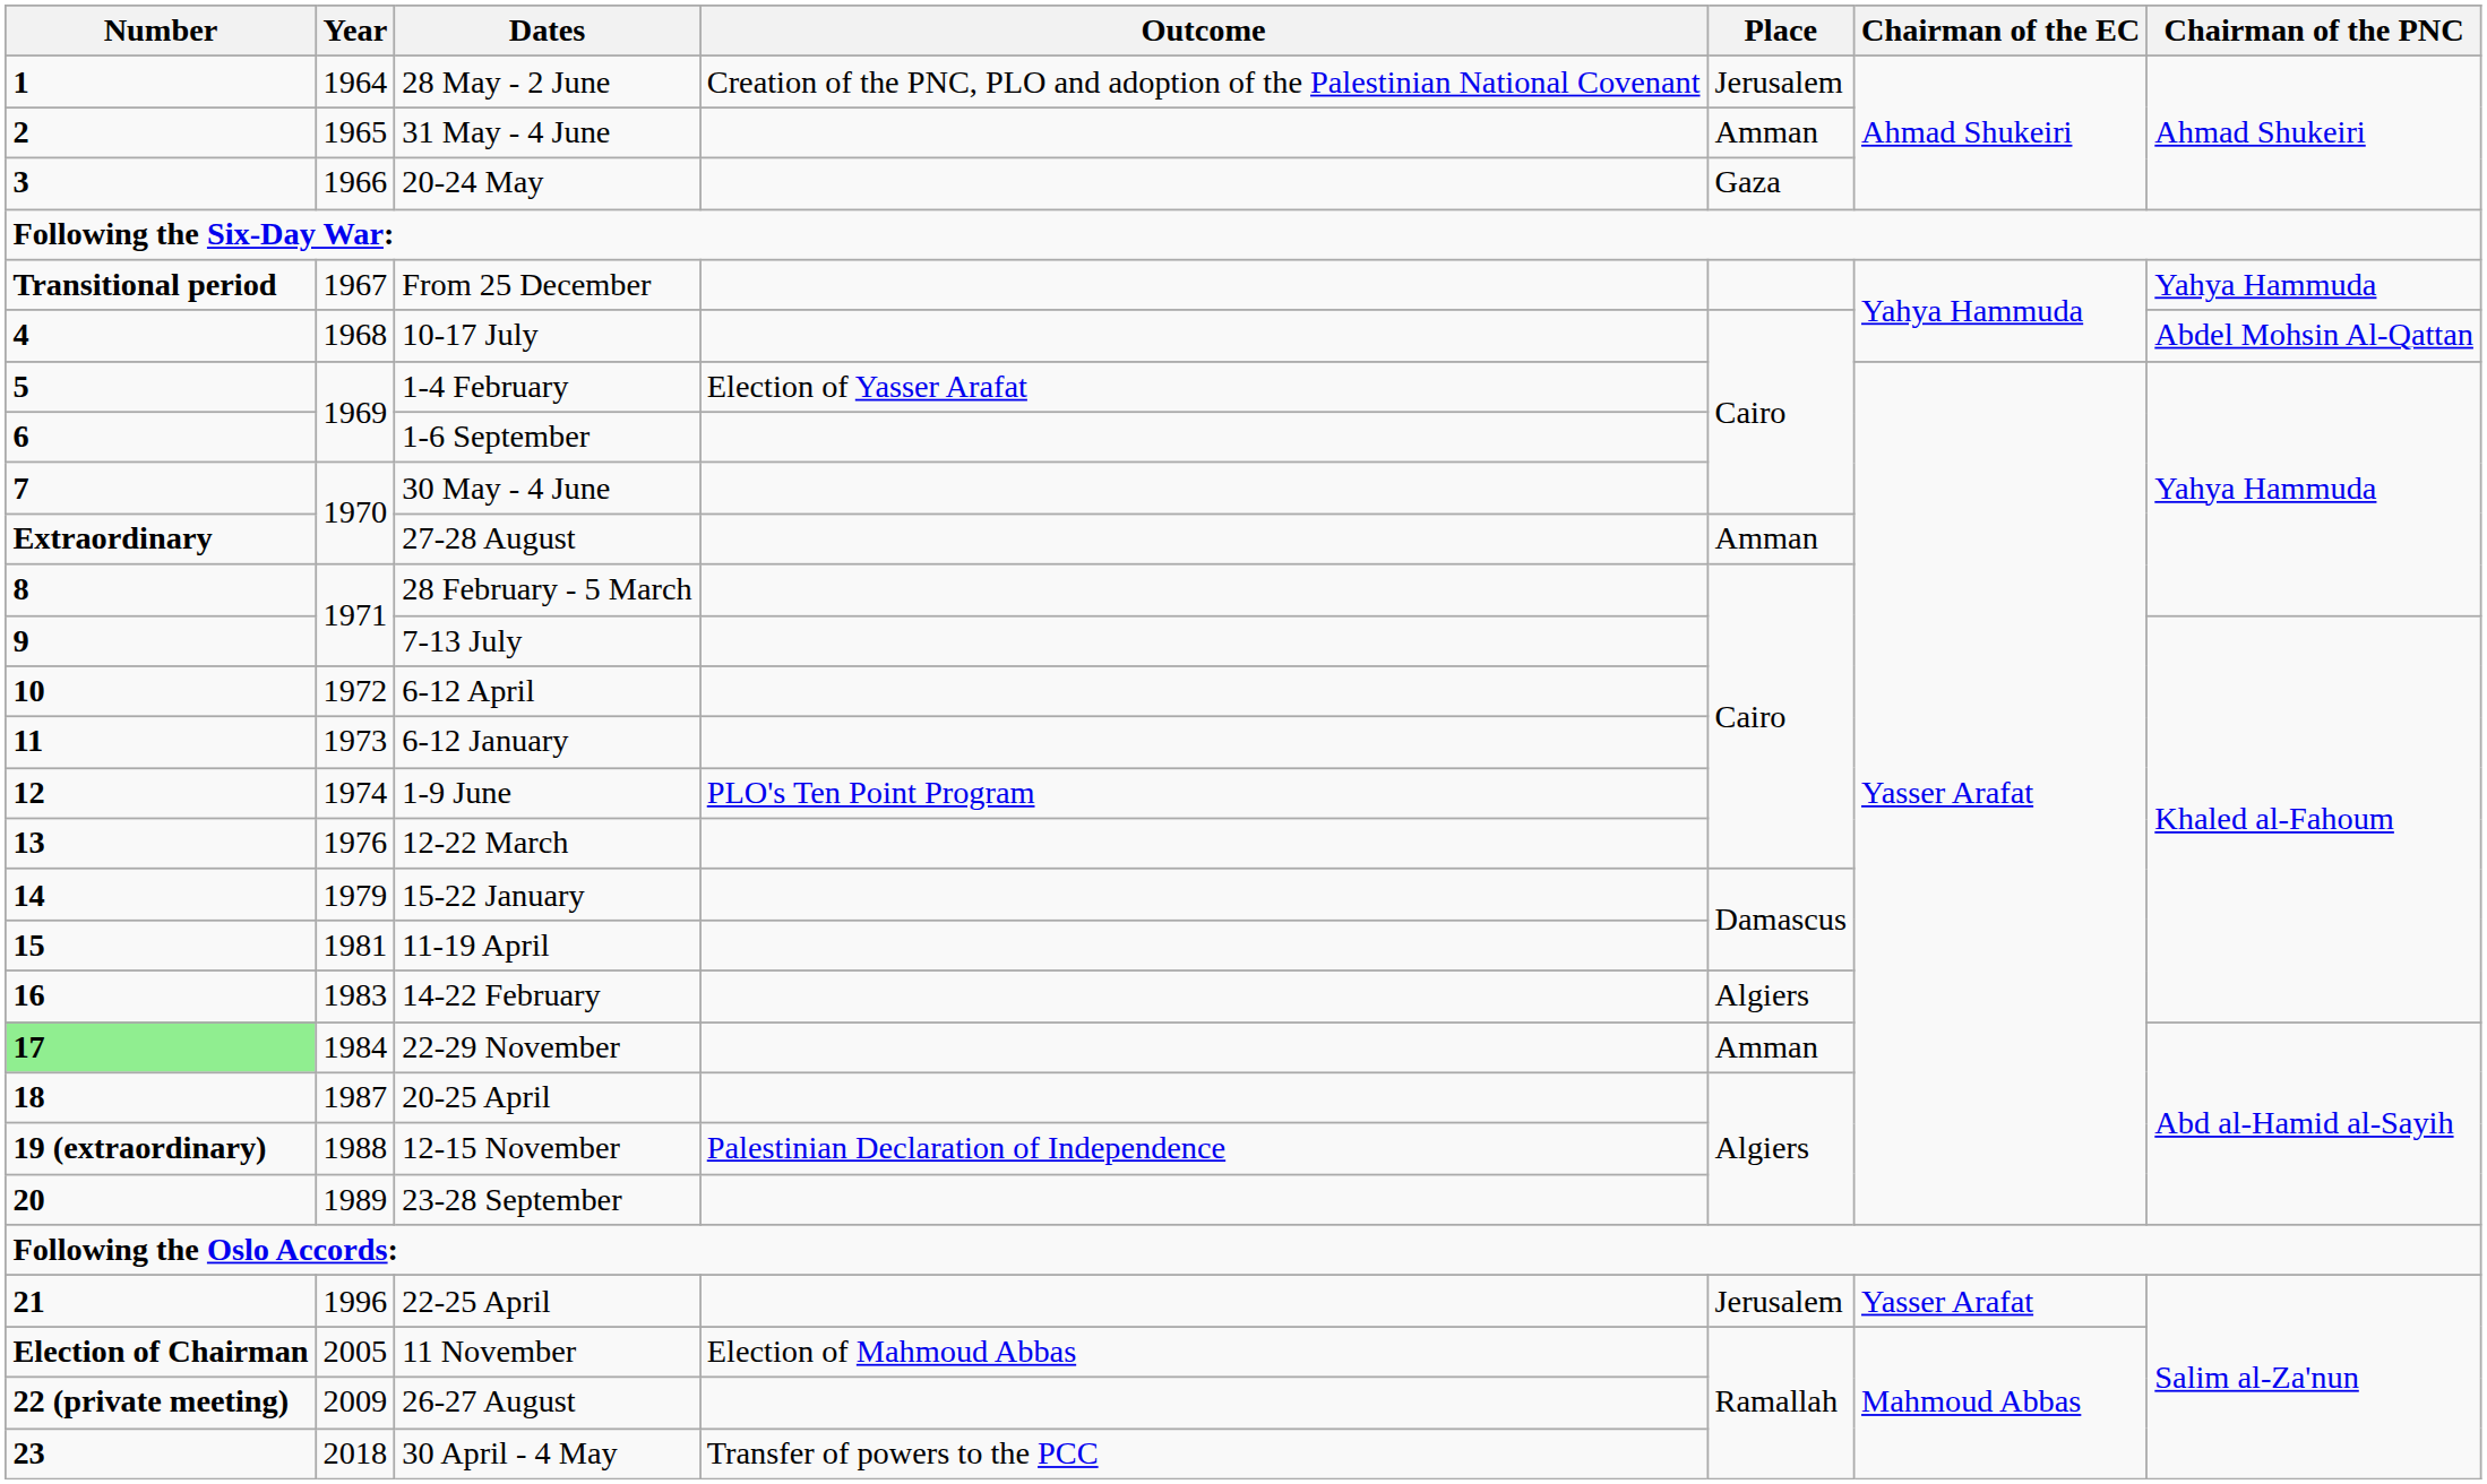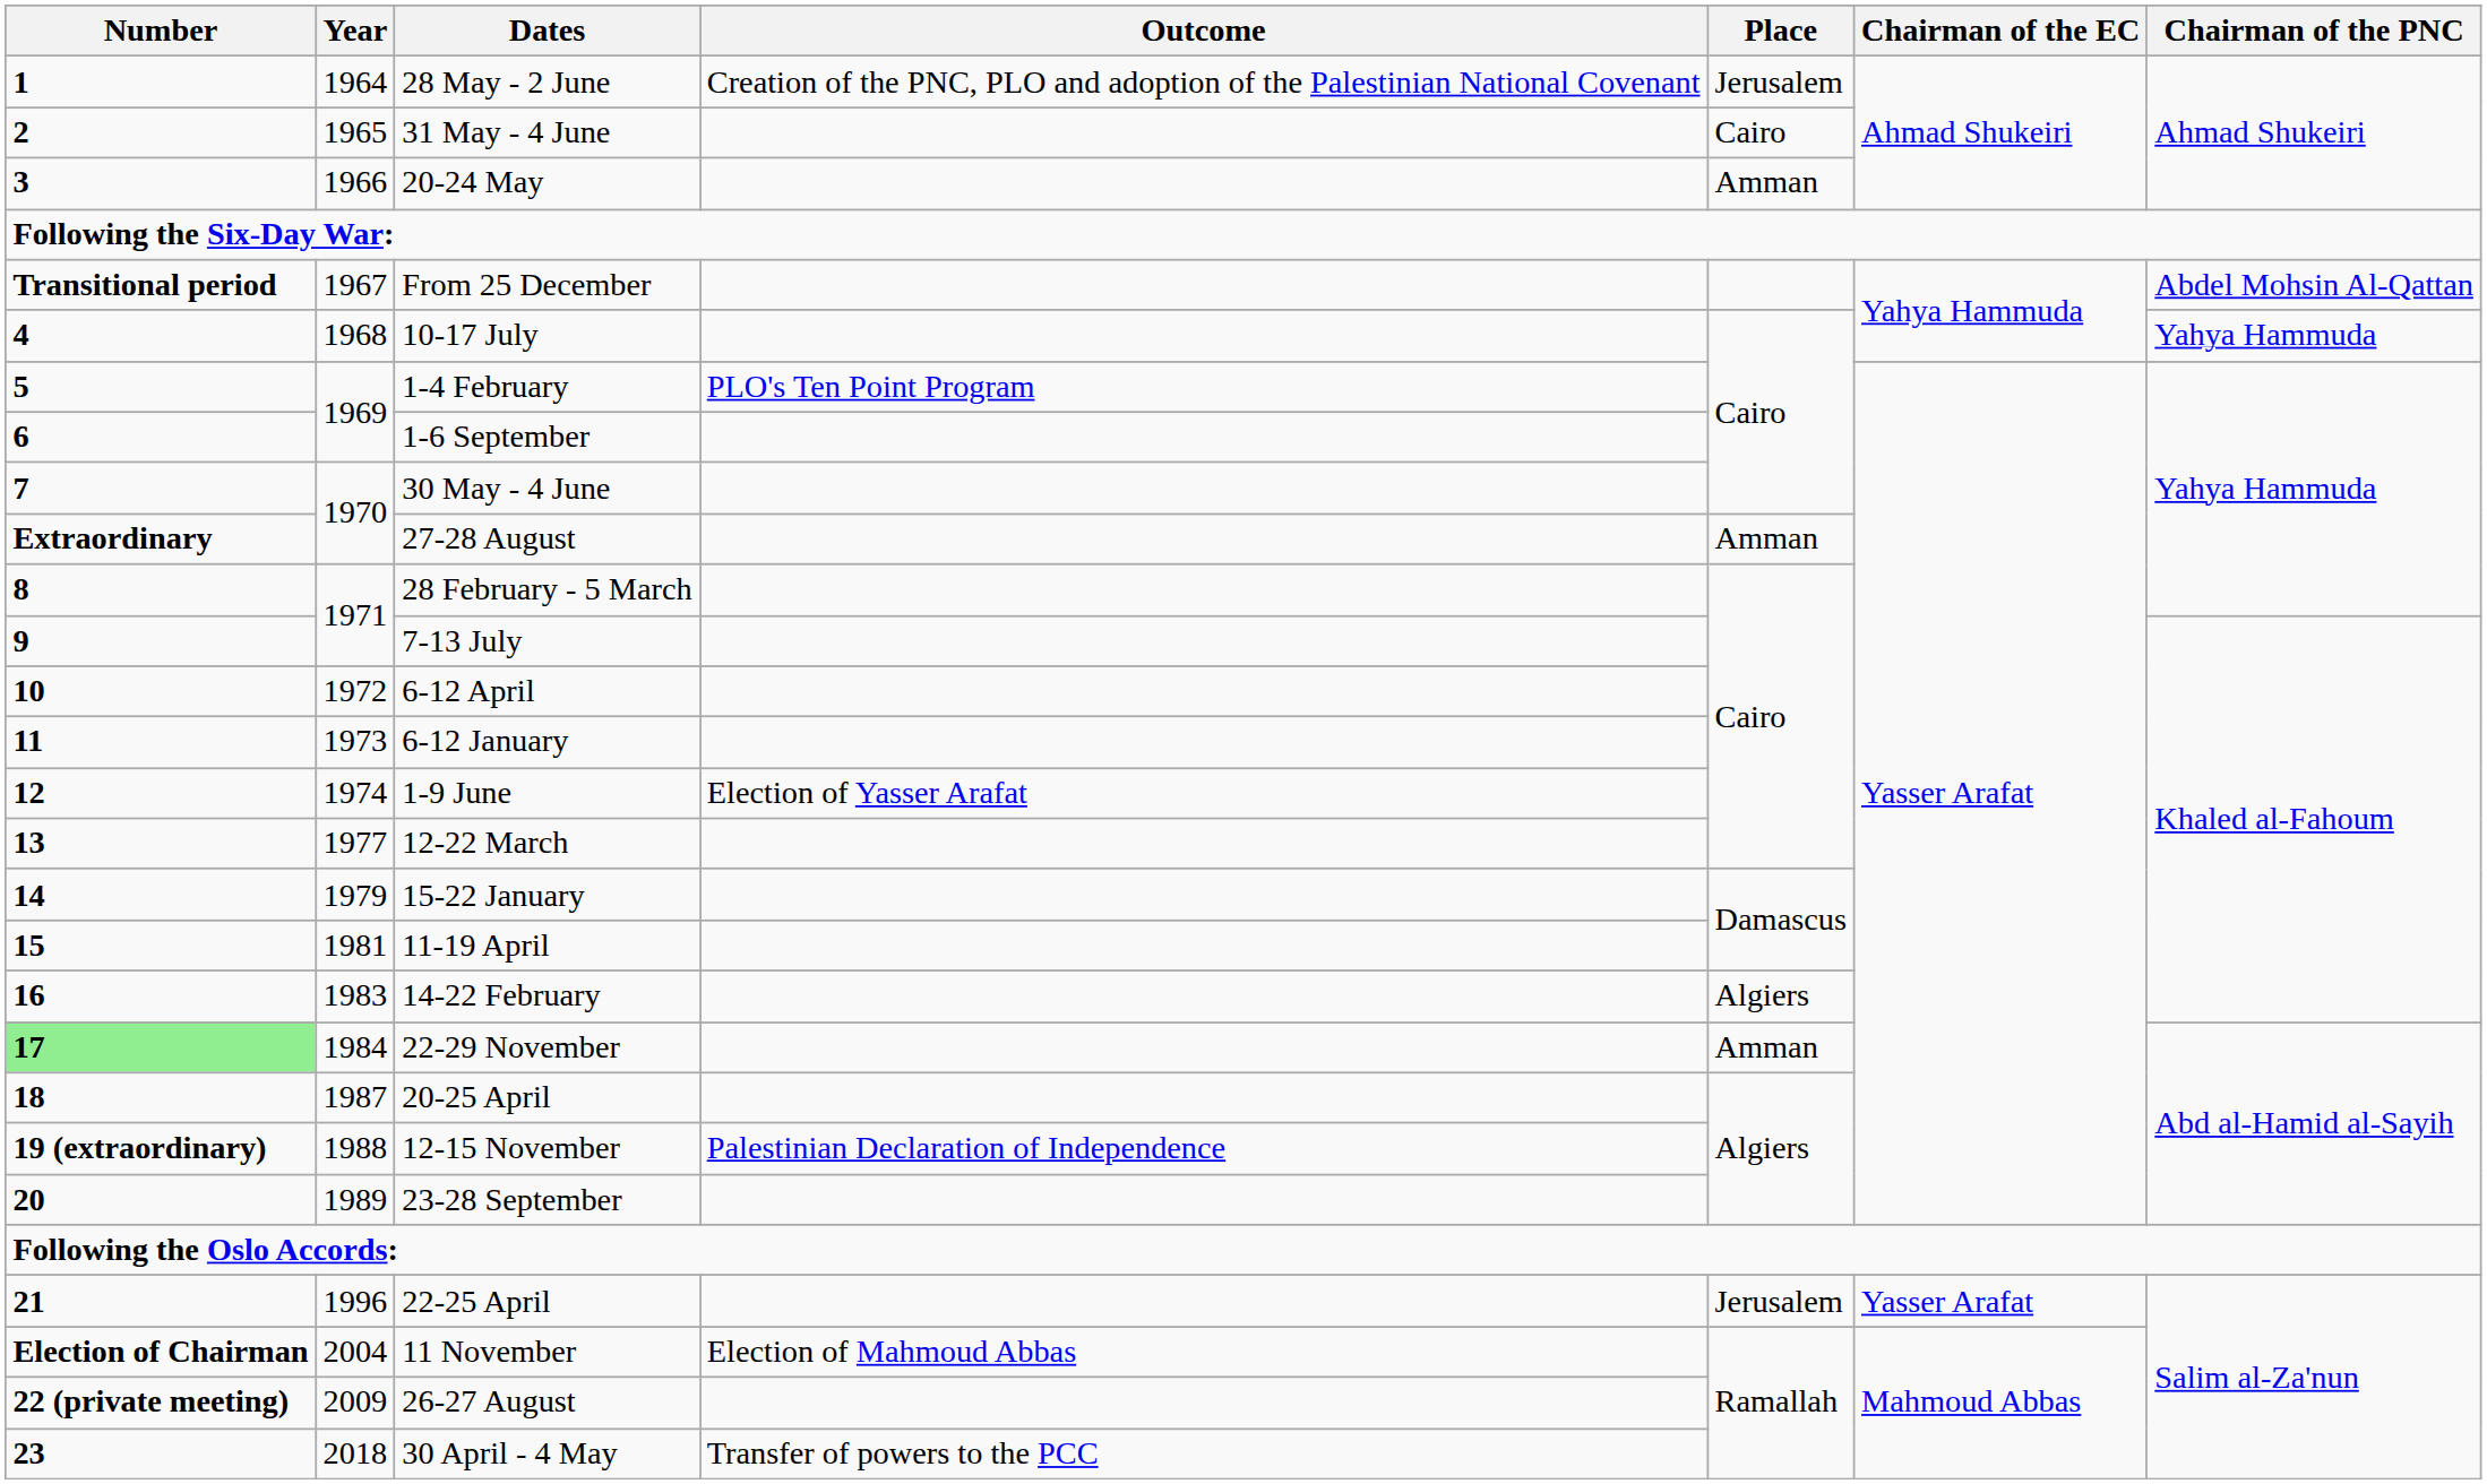 <table class="wikitable">
 <tr>
 <th>Number</th>
 <th>Year</th>
 <th>Dates</th>
 <th>Outcome</th>
 <th>Place</th>
 <th>Chairman of the EC</th>
 <th>Chairman of the PNC</th>
 </tr>
 <tr>
 <td><strong>1</strong></td>
 <td>1964</td>
 <td>28 May - 2 June</td>
 <td>Creation of the PNC, PLO and adoption of the <a href='#'>Palestinian National Covenant</a></td>
 <td>Jerusalem</td>
 <td rowspan="3"><a href='#'>Ahmad Shukeiri</a></td>
 <td rowspan="3"><a href='#'>Ahmad Shukeiri</a></td>
 </tr>
 <tr>
 <td><strong>2</strong></td>
 <td>1965</td>
 <td>31 May - 4 June</td>
 <td></td>
-<td>Amman</td>
+<td>Cairo</td>
 </tr>
 <tr>
 <td><strong>3</strong></td>
 <td>1966</td>
 <td>20-24 May</td>
 <td></td>
-<td>Gaza</td>
+<td>Amman</td>
 </tr>
 <tr>
 <td colspan="7"><strong>Following the <a href='#'>Six-Day War</a>:</strong></td>
 </tr>
 <tr>
 <td><strong>Transitional period</strong></td>
 <td>1967</td>
 <td>From 25 December</td>
 <td></td>
 <td></td>
 <td rowspan="2"><a href='#'>Yahya Hammuda</a></td>
-<td><a href='#'>Yahya Hammuda</a></td>
+<td><a href='#'>Abdel Mohsin Al-Qattan</a></td>
 </tr>
 <tr>
 <td><strong>4</strong></td>
 <td>1968</td>
 <td>10-17 July</td>
 <td></td>
 <td rowspan="4">Cairo</td>
-<td><a href='#'>Abdel Mohsin Al-Qattan</a></td>
+<td><a href='#'>Yahya Hammuda</a></td>
 </tr>
 <tr>
 <td><strong>5</strong></td>
 <td rowspan="2">1969</td>
 <td>1-4 February</td>
-<td>Election of <a href='#'>Yasser Arafat</a></td>
+<td><a href='#'>PLO's Ten Point Program</a></td>
 <td rowspan="17"><a href='#'>Yasser Arafat</a></td>
 <td rowspan="5"><a href='#'>Yahya Hammuda</a></td>
 </tr>
 <tr>
 <td><strong>6</strong></td>
 <td>1-6 September</td>
 <td></td>
 </tr>
 <tr>
 <td><strong>7</strong></td>
 <td rowspan="2">1970</td>
 <td>30 May - 4 June</td>
 <td></td>
 </tr>
 <tr>
 <td><strong>Extraordinary</strong></td>
 <td>27-28 August</td>
 <td></td>
 <td>Amman</td>
 </tr>
 <tr>
 <td><strong>8</strong></td>
 <td rowspan="2">1971</td>
 <td>28 February - 5 March</td>
 <td></td>
 <td rowspan="6">Cairo</td>
 </tr>
 <tr>
 <td><strong>9</strong></td>
 <td>7-13  July</td>
 <td></td>
 <td rowspan="8"><a href='#'>Khaled al-Fahoum</a></td>
 </tr>
 <tr>
 <td><strong>10</strong></td>
 <td>1972</td>
 <td>6-12 April</td>
 <td></td>
 </tr>
 <tr>
 <td><strong>11</strong></td>
 <td>1973</td>
 <td>6-12 January</td>
 <td></td>
 </tr>
 <tr>
 <td><strong>12</strong></td>
 <td>1974</td>
 <td>1-9 June</td>
-<td><a href='#'>PLO's Ten Point Program</a></td>
+<td>Election of <a href='#'>Yasser Arafat</a></td>
 </tr>
 <tr>
 <td><strong>13</strong></td>
-<td>1976</td>
+<td>1977</td>
 <td>12-22 March</td>
 <td></td>
 </tr>
 <tr>
 <td><strong>14</strong></td>
 <td>1979</td>
 <td>15-22 January</td>
 <td></td>
 <td rowspan="2">Damascus</td>
 </tr>
 <tr>
 <td><strong>15</strong></td>
 <td>1981</td>
 <td>11-19 April</td>
 <td></td>
 </tr>
 <tr>
 <td><strong>16</strong></td>
 <td>1983</td>
 <td>14-22 February</td>
 <td></td>
 <td>Algiers</td>
 </tr>
 <tr>
 <td style="background: lightgreen;"><strong>17</strong></td>
 <td>1984</td>
 <td>22-29 November</td>
 <td></td>
 <td>Amman</td>
 <td rowspan="4"><a href='#'>Abd al-Hamid al-Sayih</a></td>
 </tr>
 <tr>
 <td><strong>18</strong></td>
 <td>1987</td>
 <td>20-25 April</td>
 <td></td>
 <td rowspan="3">Algiers</td>
 </tr>
 <tr>
 <td><strong>19 (extraordinary)</strong></td>
 <td>1988</td>
 <td>12-15 November</td>
 <td><a href='#'>Palestinian Declaration of Independence</a></td>
 </tr>
 <tr>
 <td><strong>20</strong></td>
 <td>1989</td>
 <td>23-28 September</td>
 <td></td>
 </tr>
 <tr>
 <td colspan="7"><strong>Following the <a href='#'>Oslo Accords</a>:</strong></td>
 </tr>
 <tr>
 <td><strong>21</strong></td>
 <td>1996</td>
 <td>22-25 April</td>
 <td></td>
 <td>Jerusalem</td>
 <td><a href='#'>Yasser Arafat</a></td>
 <td rowspan="4"><a href='#'>Salim al-Za'nun</a></td>
 </tr>
 <tr>
 <td><strong>Election of Chairman</strong></td>
-<td>2005</td>
+<td>2004</td>
 <td>11 November</td>
 <td>Election of <a href='#'>Mahmoud Abbas</a></td>
 <td rowspan="3">Ramallah</td>
 <td rowspan="3"><a href='#'>Mahmoud Abbas</a></td>
 </tr>
 <tr>
 <td><strong>22 (private meeting)</strong></td>
 <td>2009</td>
 <td>26-27 August</td>
 <td></td>
 </tr>
 <tr>
 <td><strong>23</strong></td>
 <td>2018</td>
 <td>30 April - 4 May</td>
 <td>Transfer of powers to the <a href='#'>PCC</a></td>
 </tr>
 </table>
